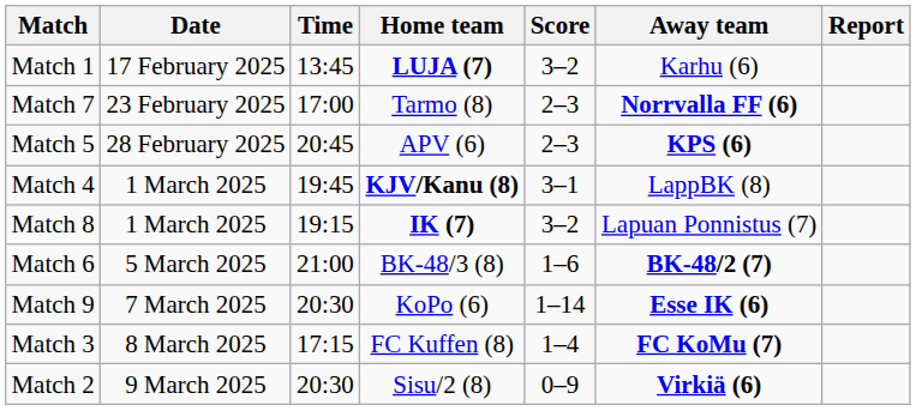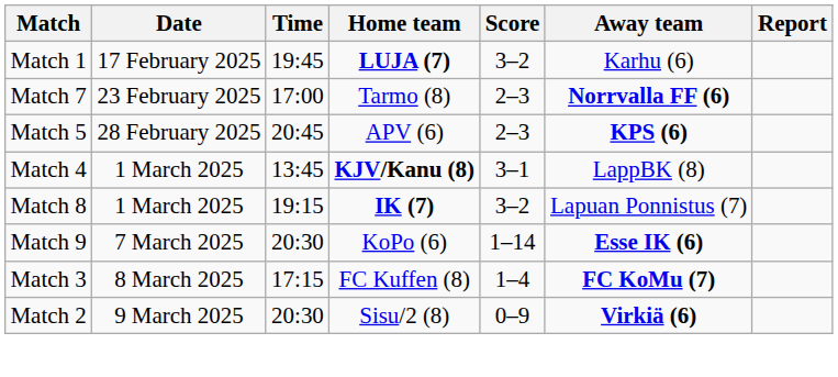 <table class="wikitable" style="text-align:center">
 <tr>
 <th style= width="40px">Match</th>
 <th style= width="40px">Date</th>
 <th style= width="40px">Time</th>
 <th style= width="150px">Home team</th>
 <th style= width="60px">Score</th>
 <th style= width="150px">Away team</th>
 <th style= width="30px">Report</th>
 </tr>
 <tr>
 <td>Match 1</td>
 <td>17 February 2025</td>
-<td>13:45</td>
+<td>19:45</td>
 <td><strong><a href='#'>LUJA</a> (7)</strong></td>
 <td>3–2</td>
 <td><a href='#'>Karhu</a> (6)</td>
 <td></td>
 </tr>
 <tr>
 <td>Match 7</td>
 <td>23 February 2025</td>
 <td>17:00</td>
 <td><a href='#'>Tarmo</a> (8)</td>
 <td>2–3</td>
 <td><strong><a href='#'>Norrvalla FF</a> (6)</strong></td>
 <td></td>
 </tr>
 <tr>
 <td>Match 5</td>
 <td>28 February 2025</td>
 <td>20:45</td>
 <td><a href='#'>APV</a> (6)</td>
 <td>2–3</td>
 <td><strong><a href='#'>KPS</a> (6)</strong></td>
 <td></td>
 </tr>
 <tr>
 <td>Match 4</td>
 <td>1 March 2025</td>
-<td>19:45</td>
+<td>13:45</td>
 <td><strong><a href='#'>KJV</a>/Kanu (8)</strong></td>
 <td>3–1</td>
 <td><a href='#'>LappBK</a> (8)</td>
 <td></td>
 </tr>
 <tr>
 <td>Match 8</td>
 <td>1 March 2025</td>
 <td>19:15</td>
 <td><strong><a href='#'>IK</a> (7)</strong></td>
 <td>3–2</td>
 <td><a href='#'>Lapuan Ponnistus</a> (7)</td>
-<td></td>
-</tr>
-<tr>
-<td>Match 6</td>
-<td>5 March 2025</td>
-<td>21:00</td>
-<td><a href='#'>BK-48</a>/3 (8)</td>
-<td>1–6</td>
-<td><strong><a href='#'>BK-48</a>/2 (7)</strong></td>
 <td></td>
 </tr>
 <tr>
 <td>Match 9</td>
 <td>7 March 2025</td>
 <td>20:30</td>
 <td><a href='#'>KoPo</a> (6)</td>
 <td>1–14</td>
 <td><strong><a href='#'>Esse IK</a> (6)</strong></td>
 <td></td>
 </tr>
 <tr>
 <td>Match 3</td>
 <td>8 March 2025</td>
 <td>17:15</td>
 <td><a href='#'>FC Kuffen</a> (8)</td>
 <td>1–4</td>
 <td><strong><a href='#'>FC KoMu</a> (7)</strong></td>
 <td></td>
 </tr>
 <tr>
 <td>Match 2</td>
 <td>9 March 2025</td>
 <td>20:30</td>
 <td><a href='#'>Sisu</a>/2 (8)</td>
 <td>0–9</td>
 <td><strong><a href='#'>Virkiä</a> (6)</strong></td>
 <td></td>
 </tr>
 </table>
